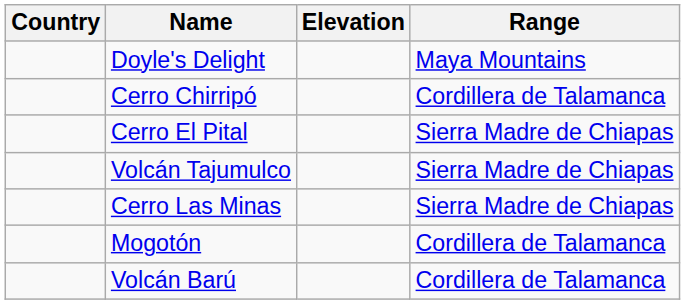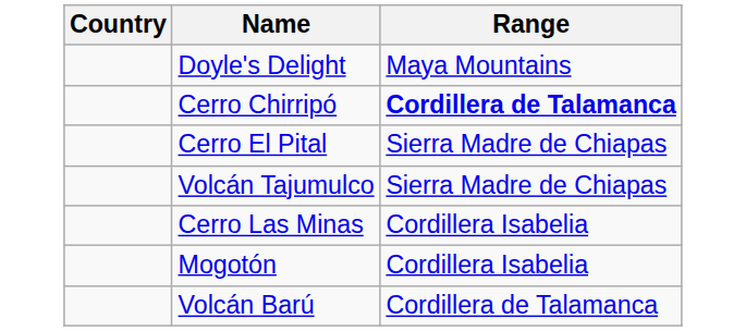 <table class="wikitable sortable" style="margin: 1em auto;">
 <tr>
 <th>Country</th>
 <th>Name</th>
-<th>Elevation</th>
 <th>Range</th>
 </tr>
 <tr>
 <td style="text-align:left;"></td>
 <td><a href='#'>Doyle's Delight</a></td>
-<td></td>
 <td><a href='#'>Maya Mountains</a></td>
 </tr>
 <tr>
 <td style="text-align:left;"></td>
 <td><a href='#'>Cerro Chirripó</a></td>
-<td></td>
-<td><a href='#'>Cordillera de Talamanca</a></td>
+<td><strong><a href='#'>Cordillera de Talamanca</a></strong></td>
 </tr>
 <tr>
 <td style="text-align:left;"></td>
 <td><a href='#'>Cerro El Pital</a></td>
-<td></td>
 <td><a href='#'>Sierra Madre de Chiapas</a></td>
 </tr>
 <tr>
 <td style="text-align:left;"></td>
 <td><a href='#'>Volcán Tajumulco</a></td>
-<td></td>
 <td><a href='#'>Sierra Madre de Chiapas</a></td>
 </tr>
 <tr>
 <td style="text-align:left;"></td>
 <td><a href='#'>Cerro Las Minas</a></td>
-<td></td>
-<td><a href='#'>Sierra Madre de Chiapas</a></td>
+<td><a href='#'>Cordillera Isabelia</a></td>
 </tr>
 <tr>
 <td style="text-align:left;"></td>
 <td><a href='#'>Mogotón</a></td>
-<td></td>
-<td><a href='#'>Cordillera de Talamanca</a></td>
+<td><a href='#'>Cordillera Isabelia</a></td>
 </tr>
 <tr>
 <td style="text-align:left;"></td>
 <td><a href='#'>Volcán Barú</a></td>
-<td></td>
 <td><a href='#'>Cordillera de Talamanca</a></td>
 </tr>
 </table>
